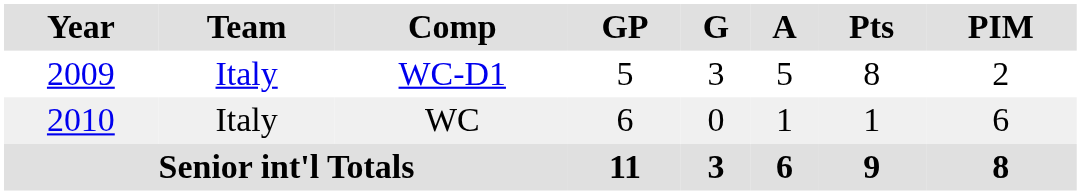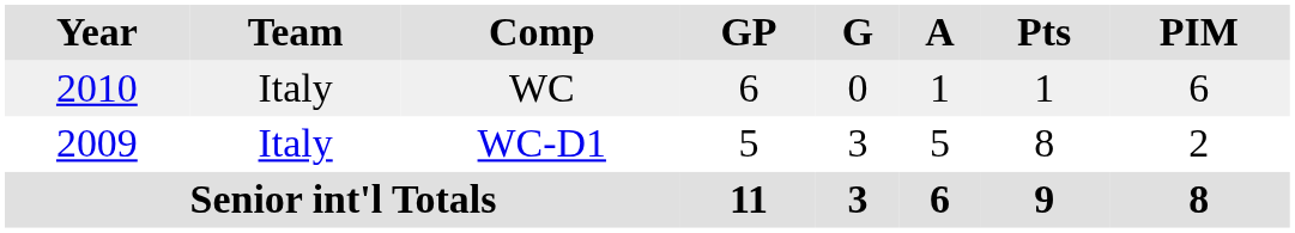 <table BORDER="0" CELLPADDING="2" CELLSPACING="0" width=40%>
 <tr ALIGN="center" bgcolor="#e0e0e0">
 <th>Year</th>
 <th>Team</th>
 <th>Comp</th>
 <th>GP</th>
 <th>G</th>
 <th>A</th>
 <th>Pts</th>
 <th>PIM</th>
 </tr>
+<tr ALIGN="center" bgcolor="#f0f0f0">
+<td ALIGN="center"><a href='#'>2010</a></td>
+<td ALIGN="center">Italy</td>
+<td ALIGN="center">WC</td>
+<td ALIGN="center">6</td>
+<td ALIGN="center">0</td>
+<td ALIGN="center">1</td>
+<td ALIGN="center">1</td>
+<td ALIGN="center">6</td>
+</tr>
 <tr ALIGN="center">
 <td ALIGN="center"><a href='#'>2009</a></td>
 <td ALIGN="center"><a href='#'>Italy</a></td>
 <td ALIGN="center"><a href='#'>WC-D1</a></td>
 <td ALIGN="center">5</td>
 <td ALIGN="center">3</td>
 <td ALIGN="center">5</td>
 <td ALIGN="center">8</td>
 <td ALIGN="center">2</td>
 </tr>
-<tr ALIGN="center" bgcolor="#f0f0f0">
-<td ALIGN="center"><a href='#'>2010</a></td>
-<td ALIGN="center">Italy</td>
-<td ALIGN="center">WC</td>
-<td ALIGN="center">6</td>
-<td ALIGN="center">0</td>
-<td ALIGN="center">1</td>
-<td ALIGN="center">1</td>
-<td ALIGN="center">6</td>
-</tr>
 <tr ALIGN="center" bgcolor="#e0e0e0">
 <th colspan="3">Senior int'l Totals</th>
 <th ALIGN="center">11</th>
 <th ALIGN="center">3</th>
 <th ALIGN="center">6</th>
 <th ALIGN="center">9</th>
 <th ALIGN="center">8</th>
 </tr>
 </table>
